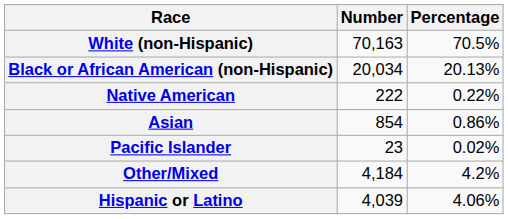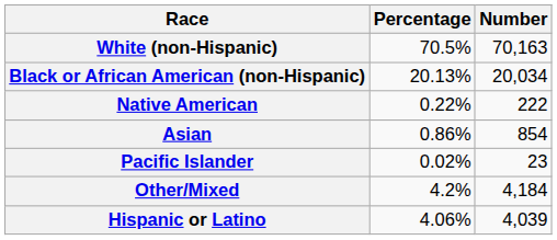 <table class="wikitable" style="text-align:right">
 <tr>
 <th scope="col">Race</th>
+<th scope="col">Percentage</th>
 <th scope="col">Number</th>
-<th scope="col">Percentage</th>
 </tr>
 <tr>
 <th scope="row"><a href='#'>White</a> (non-Hispanic)</th>
+<td>70.5%</td>
 <td>70,163</td>
-<td>70.5%</td>
 </tr>
 <tr>
 <th scope="row"><a href='#'>Black or African American</a> (non-Hispanic)</th>
+<td>20.13%</td>
 <td>20,034</td>
-<td>20.13%</td>
 </tr>
 <tr>
 <th scope="row"><a href='#'>Native American</a></th>
+<td>0.22%</td>
 <td>222</td>
-<td>0.22%</td>
 </tr>
 <tr>
 <th scope="row"><a href='#'>Asian</a></th>
+<td>0.86%</td>
 <td>854</td>
-<td>0.86%</td>
 </tr>
 <tr>
 <th scope="row"><a href='#'>Pacific Islander</a></th>
+<td>0.02%</td>
 <td>23</td>
-<td>0.02%</td>
 </tr>
 <tr>
 <th scope="row"><a href='#'>Other/Mixed</a></th>
+<td>4.2%</td>
 <td>4,184</td>
-<td>4.2%</td>
 </tr>
 <tr>
 <th scope="row"><a href='#'>Hispanic</a> or <a href='#'>Latino</a></th>
+<td>4.06%</td>
 <td>4,039</td>
-<td>4.06%</td>
 </tr>
 </table>
